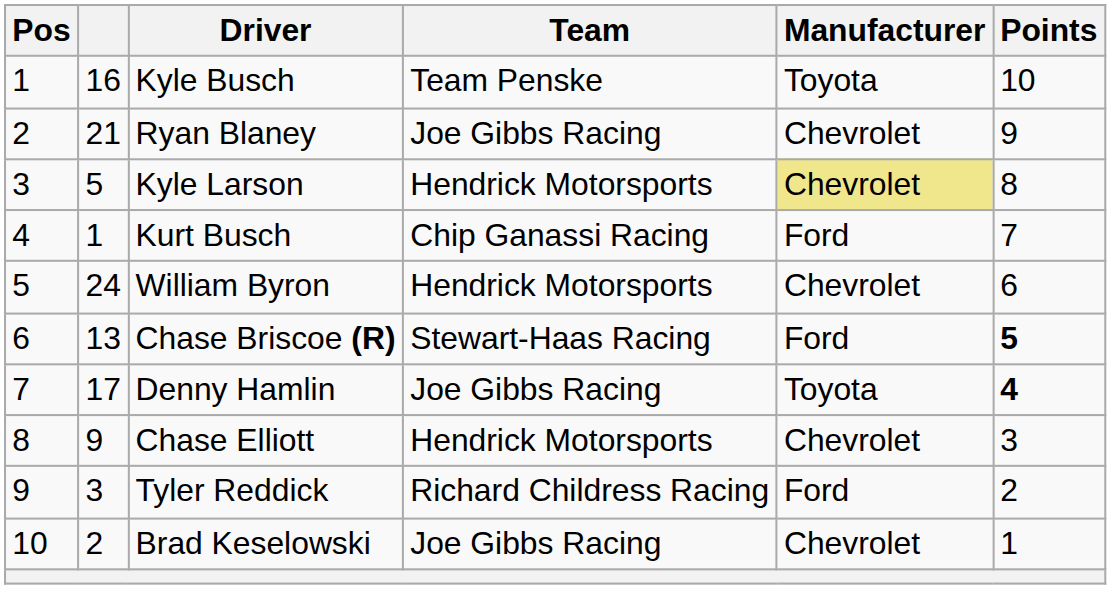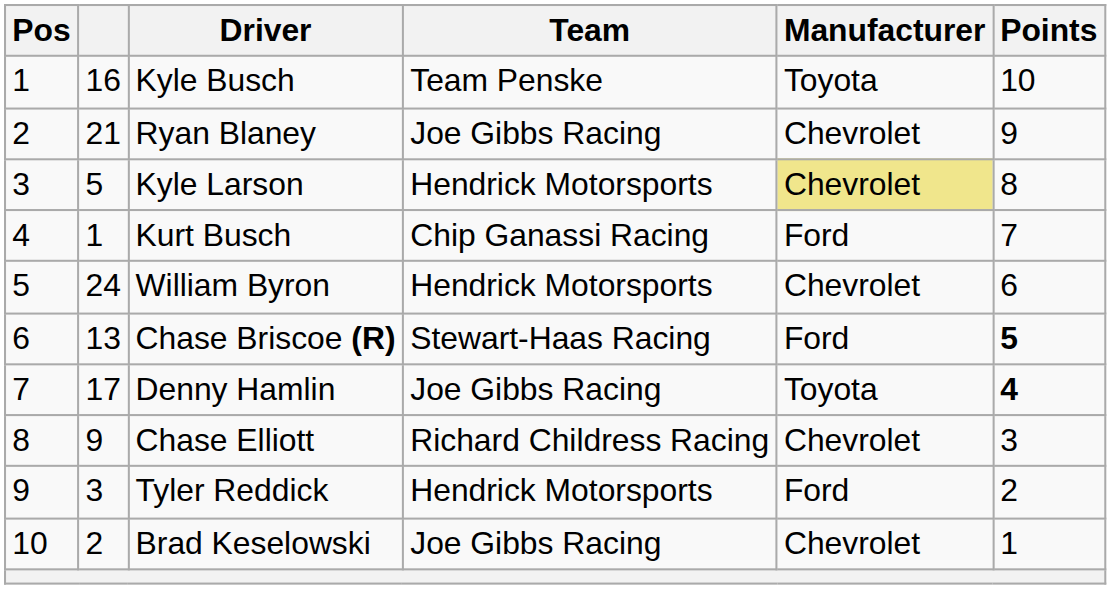 <table class="wikitable" style="font-size:98%">
 <tr>
 <th>Pos</th>
 <th></th>
 <th>Driver</th>
 <th>Team</th>
 <th>Manufacturer</th>
 <th>Points</th>
 </tr>
 <tr>
 <td>1</td>
 <td>16</td>
 <td>Kyle Busch</td>
 <td>Team Penske</td>
 <td>Toyota</td>
 <td>10</td>
 </tr>
 <tr>
 <td>2</td>
 <td>21</td>
 <td>Ryan Blaney</td>
 <td>Joe Gibbs Racing</td>
 <td>Chevrolet</td>
 <td>9</td>
 </tr>
 <tr>
 <td>3</td>
 <td>5</td>
 <td>Kyle Larson</td>
 <td>Hendrick Motorsports</td>
 <td style="background: khaki;">Chevrolet</td>
 <td>8</td>
 </tr>
 <tr>
 <td>4</td>
 <td>1</td>
 <td>Kurt Busch</td>
 <td>Chip Ganassi Racing</td>
 <td>Ford</td>
 <td>7</td>
 </tr>
 <tr>
 <td>5</td>
 <td>24</td>
 <td>William Byron</td>
 <td>Hendrick Motorsports</td>
 <td>Chevrolet</td>
 <td>6</td>
 </tr>
 <tr>
 <td>6</td>
 <td>13</td>
 <td>Chase Briscoe <strong>(R)</strong></td>
 <td>Stewart-Haas Racing</td>
 <td>Ford</td>
 <td><strong>5</strong></td>
 </tr>
 <tr>
 <td>7</td>
 <td>17</td>
 <td>Denny Hamlin</td>
 <td>Joe Gibbs Racing</td>
 <td>Toyota</td>
 <td><strong>4</strong></td>
 </tr>
 <tr>
 <td>8</td>
 <td>9</td>
 <td>Chase Elliott</td>
-<td>Hendrick Motorsports</td>
+<td>Richard Childress Racing</td>
 <td>Chevrolet</td>
 <td>3</td>
 </tr>
 <tr>
 <td>9</td>
 <td>3</td>
 <td>Tyler Reddick</td>
-<td>Richard Childress Racing</td>
+<td>Hendrick Motorsports</td>
 <td>Ford</td>
 <td>2</td>
 </tr>
 <tr>
 <td>10</td>
 <td>2</td>
 <td>Brad Keselowski</td>
 <td>Joe Gibbs Racing</td>
 <td>Chevrolet</td>
 <td>1</td>
 </tr>
 <tr>
 <th colspan="6"></th>
 </tr>
 </table>
